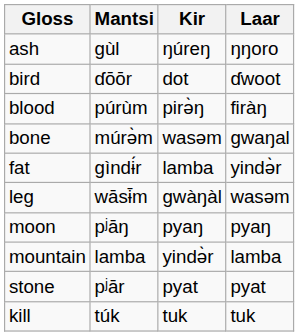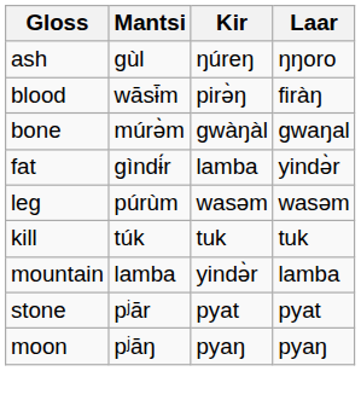 <table class="wikitable sortable">
 <tr>
 <th>Gloss</th>
 <th>Mantsi</th>
 <th>Kir</th>
 <th>Laar</th>
 </tr>
 <tr>
 <td>ash</td>
 <td>gùl</td>
 <td>ŋúreŋ</td>
 <td>ŋŋoro</td>
 </tr>
 <tr>
-<td>bird</td>
-<td>ɗōōr</td>
-<td>dot</td>
-<td>ɗwoot</td>
-</tr>
-<tr>
 <td>blood</td>
-<td>púrùm</td>
+<td>wāsɨ̄m</td>
 <td>pirə̀ŋ</td>
 <td>firàŋ</td>
 </tr>
 <tr>
 <td>bone</td>
 <td>múrə̀m</td>
-<td>wasəm</td>
+<td>gwàŋàl</td>
 <td>gwaŋal</td>
 </tr>
 <tr>
 <td>fat</td>
 <td>gìndɨ́r</td>
 <td>lamba</td>
 <td>yində̀r</td>
 </tr>
 <tr>
 <td>leg</td>
-<td>wāsɨ̄m</td>
-<td>gwàŋàl</td>
+<td>púrùm</td>
+<td>wasəm</td>
 <td>wasəm</td>
 </tr>
 <tr>
-<td>moon</td>
-<td>pʲāŋ</td>
-<td>pyaŋ</td>
-<td>pyaŋ</td>
+<td>kill</td>
+<td>túk</td>
+<td>tuk</td>
+<td>tuk</td>
 </tr>
 <tr>
 <td>mountain</td>
 <td>lamba</td>
 <td>yində̀r</td>
 <td>lamba</td>
 </tr>
 <tr>
 <td>stone</td>
 <td>pʲār</td>
 <td>pyat</td>
 <td>pyat</td>
 </tr>
 <tr>
-<td>kill</td>
-<td>túk</td>
-<td>tuk</td>
-<td>tuk</td>
+<td>moon</td>
+<td>pʲāŋ</td>
+<td>pyaŋ</td>
+<td>pyaŋ</td>
 </tr>
 </table>
